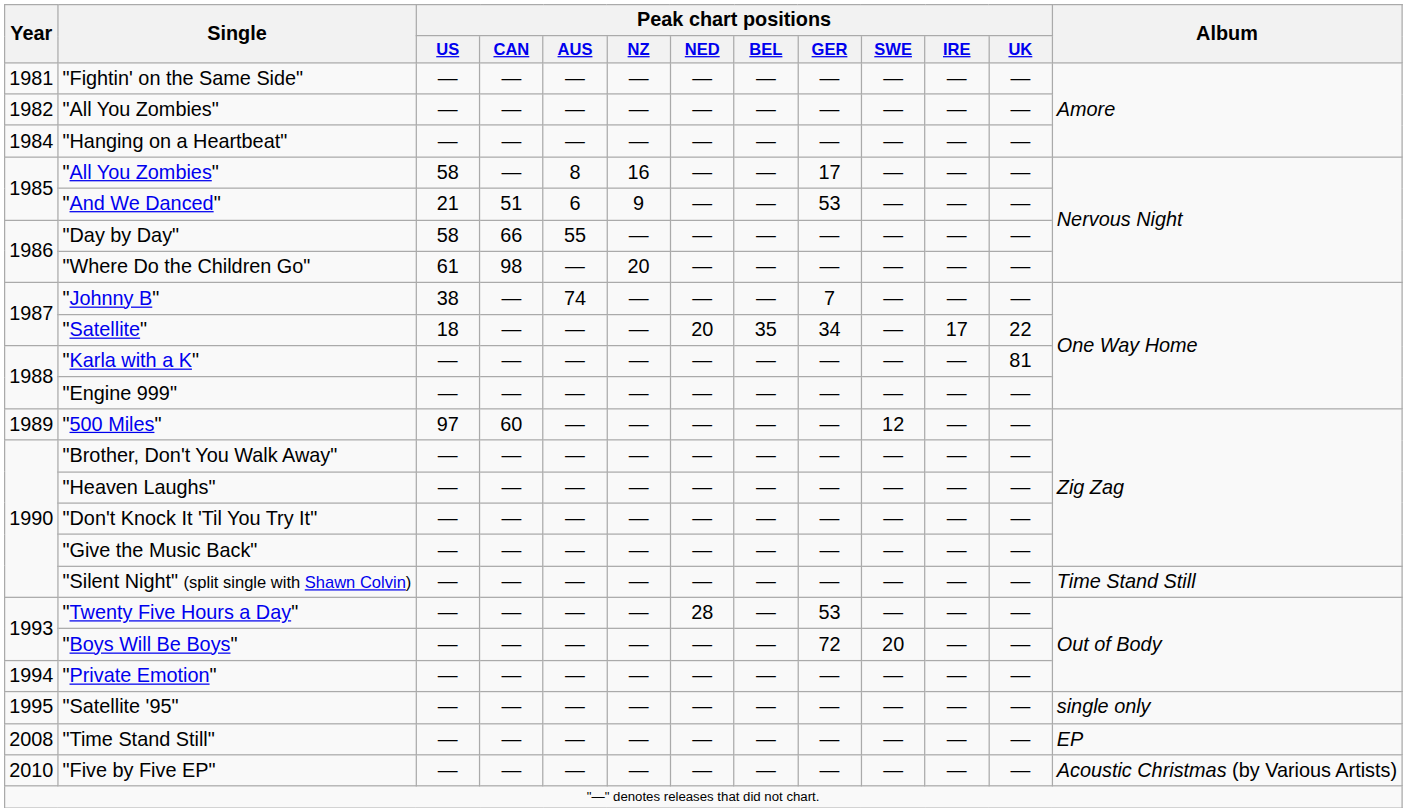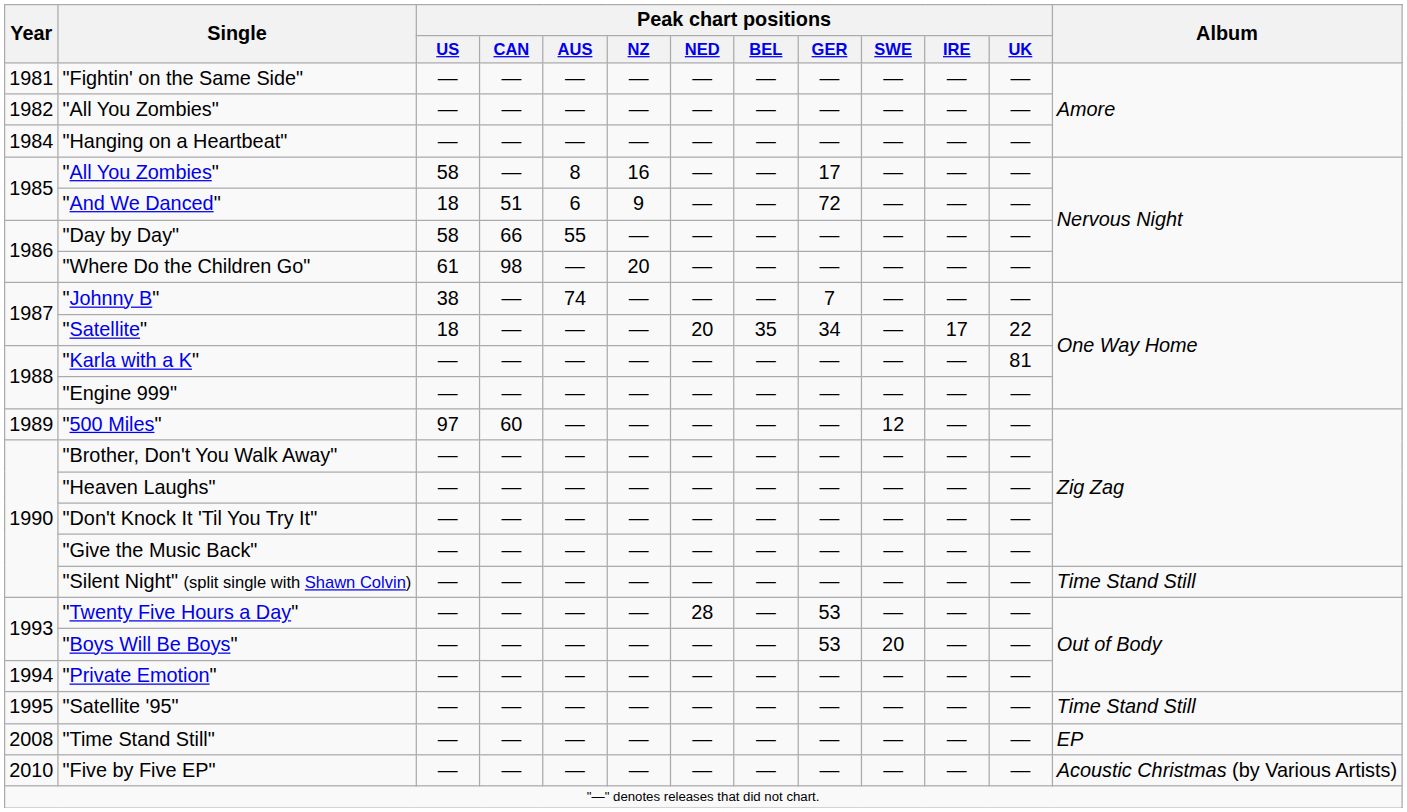 <table class="wikitable">
 <tr>
 <th rowspan="2">Year</th>
 <th rowspan="2">Single</th>
 <th colspan="10">Peak chart positions</th>
 <th rowspan="2">Album</th>
 </tr>
 <tr style="font-size:smaller;">
 <th style="width:45px;"><a href='#'>US</a><br></th>
 <th style="width:45px;"><a href='#'>CAN</a><br></th>
 <th style="width:45px;"><a href='#'>AUS</a></th>
 <th style="width:45px;"><a href='#'>NZ</a></th>
 <th style="width:45px;"><a href='#'>NED</a></th>
 <th style="width:45px;"><a href='#'>BEL</a></th>
 <th style="width:45px;"><a href='#'>GER</a><br></th>
 <th style="width:45px;"><a href='#'>SWE</a></th>
 <th style="width:45px;"><a href='#'>IRE</a></th>
 <th style="width:45px;"><a href='#'>UK</a><br></th>
 </tr>
 <tr>
 <td style="text-align:left;" rowspan="1">1981</td>
 <td align="left">"Fightin' on the Same Side"</td>
 <td style="text-align:center;">—</td>
 <td style="text-align:center;">—</td>
 <td style="text-align:center;">—</td>
 <td style="text-align:center;">—</td>
 <td style="text-align:center;">—</td>
 <td style="text-align:center;">—</td>
 <td style="text-align:center;">—</td>
 <td style="text-align:center;">—</td>
 <td style="text-align:center;">—</td>
 <td style="text-align:center;">—</td>
 <td style="text-align:left;" rowspan="3"><em>Amore</em></td>
 </tr>
 <tr>
 <td style="text-align:left;" rowspan="1">1982</td>
 <td align="left">"All You Zombies"</td>
 <td style="text-align:center;">—</td>
 <td style="text-align:center;">—</td>
 <td style="text-align:center;">—</td>
 <td style="text-align:center;">—</td>
 <td style="text-align:center;">—</td>
 <td style="text-align:center;">—</td>
 <td style="text-align:center;">—</td>
 <td style="text-align:center;">—</td>
 <td style="text-align:center;">—</td>
 <td style="text-align:center;">—</td>
 </tr>
 <tr>
 <td style="text-align:left;" rowspan="1">1984</td>
 <td align="left">"Hanging on a Heartbeat"</td>
 <td style="text-align:center;">—</td>
 <td style="text-align:center;">—</td>
 <td style="text-align:center;">—</td>
 <td style="text-align:center;">—</td>
 <td style="text-align:center;">—</td>
 <td style="text-align:center;">—</td>
 <td style="text-align:center;">—</td>
 <td style="text-align:center;">—</td>
 <td style="text-align:center;">—</td>
 <td style="text-align:center;">—</td>
 </tr>
 <tr>
 <td style="text-align:left;" rowspan="2">1985</td>
 <td align="left">"<a href='#'>All You Zombies</a>"</td>
 <td style="text-align:center;">58</td>
 <td style="text-align:center;">—</td>
 <td style="text-align:center;">8</td>
 <td style="text-align:center;">16</td>
 <td style="text-align:center;">—</td>
 <td style="text-align:center;">—</td>
 <td style="text-align:center;">17</td>
 <td style="text-align:center;">—</td>
 <td style="text-align:center;">—</td>
 <td style="text-align:center;">—</td>
 <td style="text-align:left;" rowspan="4"><em>Nervous Night</em></td>
 </tr>
 <tr>
 <td align="left">"<a href='#'>And We Danced</a>"</td>
-<td style="text-align:center;">21</td>
+<td style="text-align:center;">18</td>
 <td style="text-align:center;">51</td>
 <td style="text-align:center;">6</td>
 <td style="text-align:center;">9</td>
 <td style="text-align:center;">—</td>
 <td style="text-align:center;">—</td>
-<td style="text-align:center;">53</td>
+<td style="text-align:center;">72</td>
 <td style="text-align:center;">—</td>
 <td style="text-align:center;">—</td>
 <td style="text-align:center;">—</td>
 </tr>
 <tr>
 <td style="text-align:left;" rowspan="2">1986</td>
 <td align="left">"Day by Day"</td>
 <td style="text-align:center;">58</td>
 <td style="text-align:center;">66</td>
 <td style="text-align:center;">55</td>
 <td style="text-align:center;">—</td>
 <td style="text-align:center;">—</td>
 <td style="text-align:center;">—</td>
 <td style="text-align:center;">—</td>
 <td style="text-align:center;">—</td>
 <td style="text-align:center;">—</td>
 <td style="text-align:center;">—</td>
 </tr>
 <tr>
 <td align="left">"Where Do the Children Go"</td>
 <td style="text-align:center;">61</td>
 <td style="text-align:center;">98</td>
 <td style="text-align:center;">—</td>
 <td style="text-align:center;">20</td>
 <td style="text-align:center;">—</td>
 <td style="text-align:center;">—</td>
 <td style="text-align:center;">—</td>
 <td style="text-align:center;">—</td>
 <td style="text-align:center;">—</td>
 <td style="text-align:center;">—</td>
 </tr>
 <tr>
 <td style="text-align:left;" rowspan="2">1987</td>
 <td align="left">"<a href='#'>Johnny B</a>"</td>
 <td style="text-align:center;">38</td>
 <td style="text-align:center;">—</td>
 <td style="text-align:center;">74</td>
 <td style="text-align:center;">—</td>
 <td style="text-align:center;">—</td>
 <td style="text-align:center;">—</td>
 <td style="text-align:center;">7</td>
 <td style="text-align:center;">—</td>
 <td style="text-align:center;">—</td>
 <td style="text-align:center;">—</td>
 <td style="text-align:left;" rowspan="4"><em>One Way Home</em></td>
 </tr>
 <tr>
 <td align="left">"<a href='#'>Satellite</a>"</td>
 <td style="text-align:center;">18</td>
 <td style="text-align:center;">—</td>
 <td style="text-align:center;">—</td>
 <td style="text-align:center;">—</td>
 <td style="text-align:center;">20</td>
 <td style="text-align:center;">35</td>
 <td style="text-align:center;">34</td>
 <td style="text-align:center;">—</td>
 <td style="text-align:center;">17</td>
 <td style="text-align:center;">22</td>
 </tr>
 <tr>
 <td style="text-align:left;" rowspan="2">1988</td>
 <td align="left">"<a href='#'>Karla with a K</a>"</td>
 <td style="text-align:center;">—</td>
 <td style="text-align:center;">—</td>
 <td style="text-align:center;">—</td>
 <td style="text-align:center;">—</td>
 <td style="text-align:center;">—</td>
 <td style="text-align:center;">—</td>
 <td style="text-align:center;">—</td>
 <td style="text-align:center;">—</td>
 <td style="text-align:center;">—</td>
 <td style="text-align:center;">81</td>
 </tr>
 <tr>
 <td align="left">"Engine 999"</td>
 <td style="text-align:center;">—</td>
 <td style="text-align:center;">—</td>
 <td style="text-align:center;">—</td>
 <td style="text-align:center;">—</td>
 <td style="text-align:center;">—</td>
 <td style="text-align:center;">—</td>
 <td style="text-align:center;">—</td>
 <td style="text-align:center;">—</td>
 <td style="text-align:center;">—</td>
 <td style="text-align:center;">—</td>
 </tr>
 <tr>
 <td align="left">1989</td>
 <td align="left">"<a href='#'>500 Miles</a>"</td>
 <td style="text-align:center;">97</td>
 <td style="text-align:center;">60</td>
 <td style="text-align:center;">—</td>
 <td style="text-align:center;">—</td>
 <td style="text-align:center;">—</td>
 <td style="text-align:center;">—</td>
 <td style="text-align:center;">—</td>
 <td style="text-align:center;">12</td>
 <td style="text-align:center;">—</td>
 <td style="text-align:center;">—</td>
 <td style="text-align:left;" rowspan="5"><em>Zig Zag</em></td>
 </tr>
 <tr>
 <td style="text-align:left;" rowspan="5">1990</td>
 <td align="left">"Brother, Don't You Walk Away"</td>
 <td style="text-align:center;">—</td>
 <td style="text-align:center;">—</td>
 <td style="text-align:center;">—</td>
 <td style="text-align:center;">—</td>
 <td style="text-align:center;">—</td>
 <td style="text-align:center;">—</td>
 <td style="text-align:center;">—</td>
 <td style="text-align:center;">—</td>
 <td style="text-align:center;">—</td>
 <td style="text-align:center;">—</td>
 </tr>
 <tr>
 <td align="left">"Heaven Laughs"</td>
 <td style="text-align:center;">—</td>
 <td style="text-align:center;">—</td>
 <td style="text-align:center;">—</td>
 <td style="text-align:center;">—</td>
 <td style="text-align:center;">—</td>
 <td style="text-align:center;">—</td>
 <td style="text-align:center;">—</td>
 <td style="text-align:center;">—</td>
 <td style="text-align:center;">—</td>
 <td style="text-align:center;">—</td>
 </tr>
 <tr>
 <td align="left">"Don't Knock It 'Til You Try It"</td>
 <td style="text-align:center;">—</td>
 <td style="text-align:center;">—</td>
 <td style="text-align:center;">—</td>
 <td style="text-align:center;">—</td>
 <td style="text-align:center;">—</td>
 <td style="text-align:center;">—</td>
 <td style="text-align:center;">—</td>
 <td style="text-align:center;">—</td>
 <td style="text-align:center;">—</td>
 <td style="text-align:center;">—</td>
 </tr>
 <tr>
 <td align="left">"Give the Music Back"</td>
 <td style="text-align:center;">—</td>
 <td style="text-align:center;">—</td>
 <td style="text-align:center;">—</td>
 <td style="text-align:center;">—</td>
 <td style="text-align:center;">—</td>
 <td style="text-align:center;">—</td>
 <td style="text-align:center;">—</td>
 <td style="text-align:center;">—</td>
 <td style="text-align:center;">—</td>
 <td style="text-align:center;">—</td>
 </tr>
 <tr>
 <td align="left">"Silent Night" <small>(split single with <a href='#'>Shawn Colvin</a>)</small></td>
 <td style="text-align:center;">—</td>
 <td style="text-align:center;">—</td>
 <td style="text-align:center;">—</td>
 <td style="text-align:center;">—</td>
 <td style="text-align:center;">—</td>
 <td style="text-align:center;">—</td>
 <td style="text-align:center;">—</td>
 <td style="text-align:center;">—</td>
 <td style="text-align:center;">—</td>
 <td style="text-align:center;">—</td>
 <td style="text-align:left;" rowspan="1"><em>Time Stand Still</em></td>
 </tr>
 <tr>
 <td style="text-align:left;" rowspan="2">1993</td>
 <td align="left">"<a href='#'>Twenty Five Hours a Day</a>"</td>
 <td style="text-align:center;">—</td>
 <td style="text-align:center;">—</td>
 <td style="text-align:center;">—</td>
 <td style="text-align:center;">—</td>
 <td style="text-align:center;">28</td>
 <td style="text-align:center;">—</td>
 <td style="text-align:center;">53</td>
 <td style="text-align:center;">—</td>
 <td style="text-align:center;">—</td>
 <td style="text-align:center;">—</td>
 <td style="text-align:left;" rowspan="3"><em>Out of Body</em></td>
 </tr>
 <tr>
 <td align="left">"<a href='#'>Boys Will Be Boys</a>"</td>
 <td style="text-align:center;">—</td>
 <td style="text-align:center;">—</td>
 <td style="text-align:center;">—</td>
 <td style="text-align:center;">—</td>
 <td style="text-align:center;">—</td>
 <td style="text-align:center;">—</td>
-<td style="text-align:center;">72</td>
+<td style="text-align:center;">53</td>
 <td style="text-align:center;">20</td>
 <td style="text-align:center;">—</td>
 <td style="text-align:center;">—</td>
 </tr>
 <tr>
 <td style="text-align:left;" rowspan="1">1994</td>
 <td align="left">"<a href='#'>Private Emotion</a>"</td>
 <td style="text-align:center;">—</td>
 <td style="text-align:center;">—</td>
 <td style="text-align:center;">—</td>
 <td style="text-align:center;">—</td>
 <td style="text-align:center;">—</td>
 <td style="text-align:center;">—</td>
 <td style="text-align:center;">—</td>
 <td style="text-align:center;">—</td>
 <td style="text-align:center;">—</td>
 <td style="text-align:center;">—</td>
 </tr>
 <tr>
 <td style="text-align:left;" rowspan="1">1995</td>
 <td align="left">"Satellite '95"</td>
 <td style="text-align:center;">—</td>
 <td style="text-align:center;">—</td>
 <td style="text-align:center;">—</td>
 <td style="text-align:center;">—</td>
 <td style="text-align:center;">—</td>
 <td style="text-align:center;">—</td>
 <td style="text-align:center;">—</td>
 <td style="text-align:center;">—</td>
 <td style="text-align:center;">—</td>
 <td style="text-align:center;">—</td>
-<td style="text-align:left;" rowspan="1"><em>single only</em></td>
+<td style="text-align:left;" rowspan="1"><em>Time Stand Still</em></td>
 </tr>
 <tr>
 <td style="text-align:left;" rowspan="1">2008</td>
 <td align="left">"Time Stand Still"</td>
 <td style="text-align:center;">—</td>
 <td style="text-align:center;">—</td>
 <td style="text-align:center;">—</td>
 <td style="text-align:center;">—</td>
 <td style="text-align:center;">—</td>
 <td style="text-align:center;">—</td>
 <td style="text-align:center;">—</td>
 <td style="text-align:center;">—</td>
 <td style="text-align:center;">—</td>
 <td style="text-align:center;">—</td>
 <td style="text-align:left;" rowspan="1"><em>EP</em></td>
 </tr>
 <tr>
 <td style="text-align:left;" rowspan="1">2010</td>
 <td align="left">"Five by Five EP"</td>
 <td style="text-align:center;">—</td>
 <td style="text-align:center;">—</td>
 <td style="text-align:center;">—</td>
 <td style="text-align:center;">—</td>
 <td style="text-align:center;">—</td>
 <td style="text-align:center;">—</td>
 <td style="text-align:center;">—</td>
 <td style="text-align:center;">—</td>
 <td style="text-align:center;">—</td>
 <td style="text-align:center;">—</td>
 <td style="text-align:left;" rowspan="1"><em>Acoustic Christmas</em> (by Various Artists)</td>
 </tr>
 <tr>
 <td colspan="15" style="text-align:center; font-size:8pt;">"—" denotes releases that did not chart.</td>
 </tr>
 </table>
